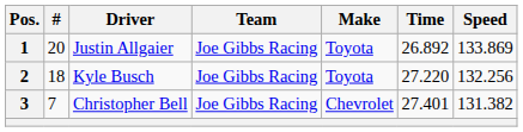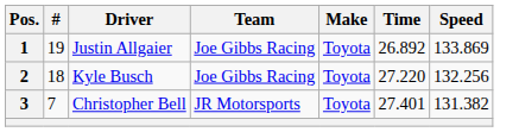 <table class="wikitable" style="font-size:95%">
 <tr>
 <th>Pos.</th>
 <th>#</th>
 <th>Driver</th>
 <th>Team</th>
 <th>Make</th>
 <th>Time</th>
 <th>Speed</th>
 </tr>
 <tr>
 <th>1</th>
-<td>20</td>
+<td>19</td>
 <td><a href='#'>Justin Allgaier</a></td>
 <td><a href='#'>Joe Gibbs Racing</a></td>
 <td><a href='#'>Toyota</a></td>
 <td>26.892</td>
 <td>133.869</td>
 </tr>
 <tr>
 <th>2</th>
 <td>18</td>
 <td><a href='#'>Kyle Busch</a></td>
 <td><a href='#'>Joe Gibbs Racing</a></td>
 <td><a href='#'>Toyota</a></td>
 <td>27.220</td>
 <td>132.256</td>
 </tr>
 <tr>
 <th>3</th>
 <td>7</td>
 <td><a href='#'>Christopher Bell</a></td>
-<td><a href='#'>Joe Gibbs Racing</a></td>
-<td><a href='#'>Chevrolet</a></td>
+<td><a href='#'>JR Motorsports</a></td>
+<td><a href='#'>Toyota</a></td>
 <td>27.401</td>
 <td>131.382</td>
 </tr>
 <tr>
 <th colspan="7"></th>
 </tr>
 </table>
